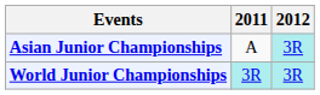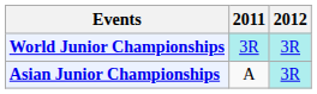 <table class="wikitable" style="font-size: 90%; text-align:center">
 <tr>
 <th>Events</th>
 <th>2011</th>
 <th>2012</th>
 </tr>
 <tr>
+<td bgcolor="#ECF2FF"; align="left"><strong><a href='#'>World Junior Championships</a></strong></td>
+<td bgcolor=AFEEEE><a href='#'>3R</a></td>
+<td bgcolor=AFEEEE><a href='#'>3R</a></td>
+</tr>
+<tr>
 <td bgcolor="#ECF2FF"; align="left"><strong><a href='#'>Asian Junior Championships</a></strong></td>
 <td>A</td>
 <td bgcolor=AFEEEE><a href='#'>3R</a></td>
 </tr>
-<tr>
-<td bgcolor="#ECF2FF"; align="left"><strong><a href='#'>World Junior Championships</a></strong></td>
-<td bgcolor=AFEEEE><a href='#'>3R</a></td>
-<td bgcolor=AFEEEE><a href='#'>3R</a></td>
-</tr>
 </table>
